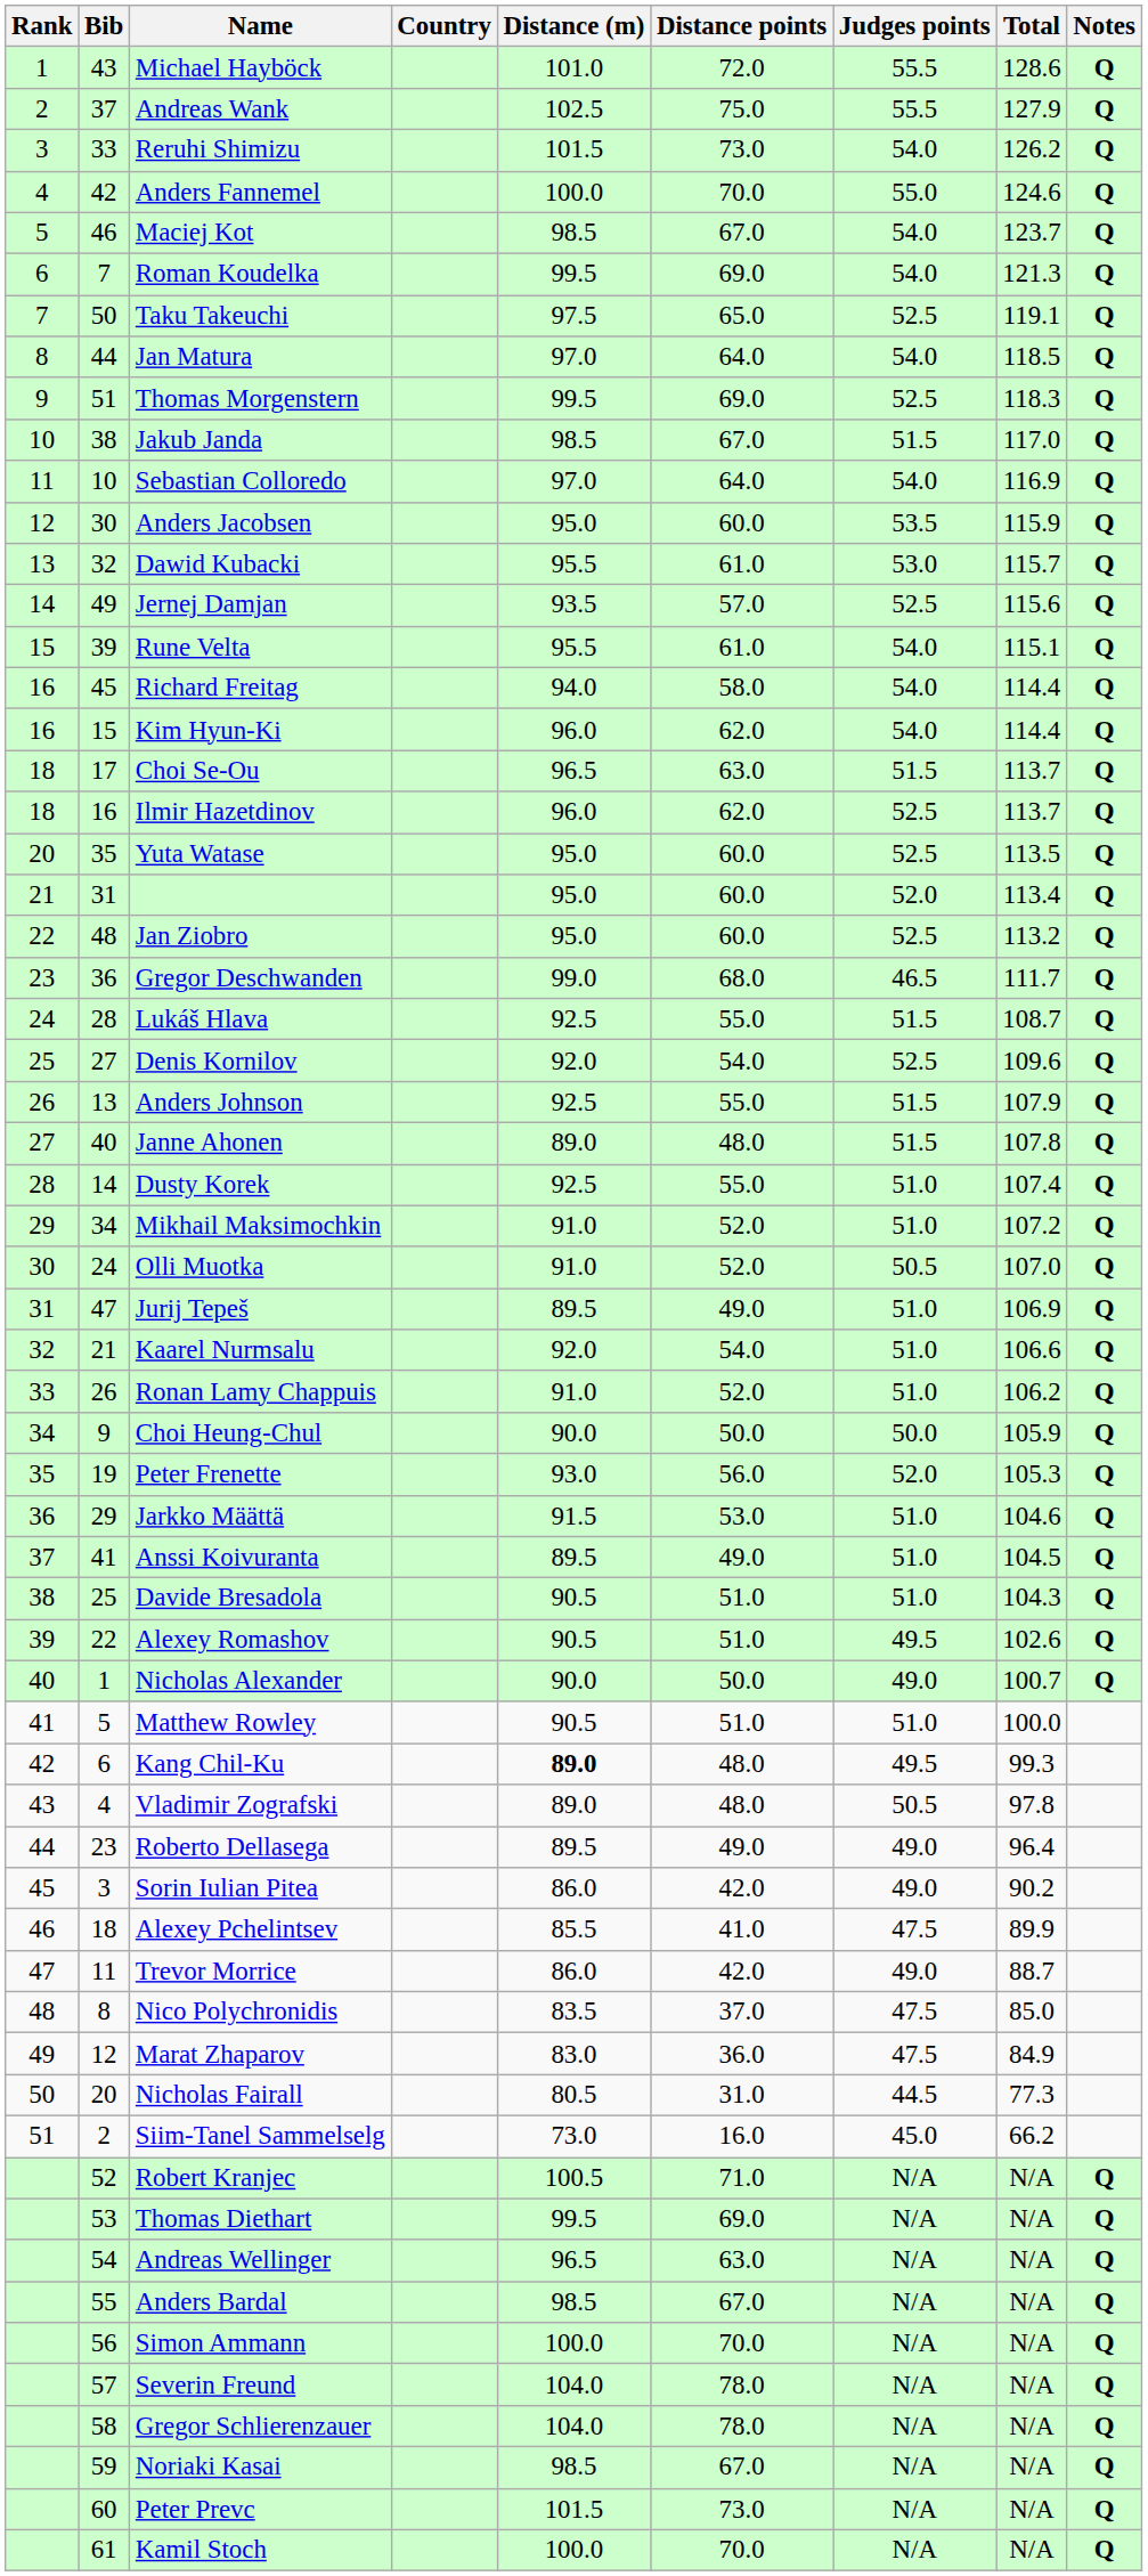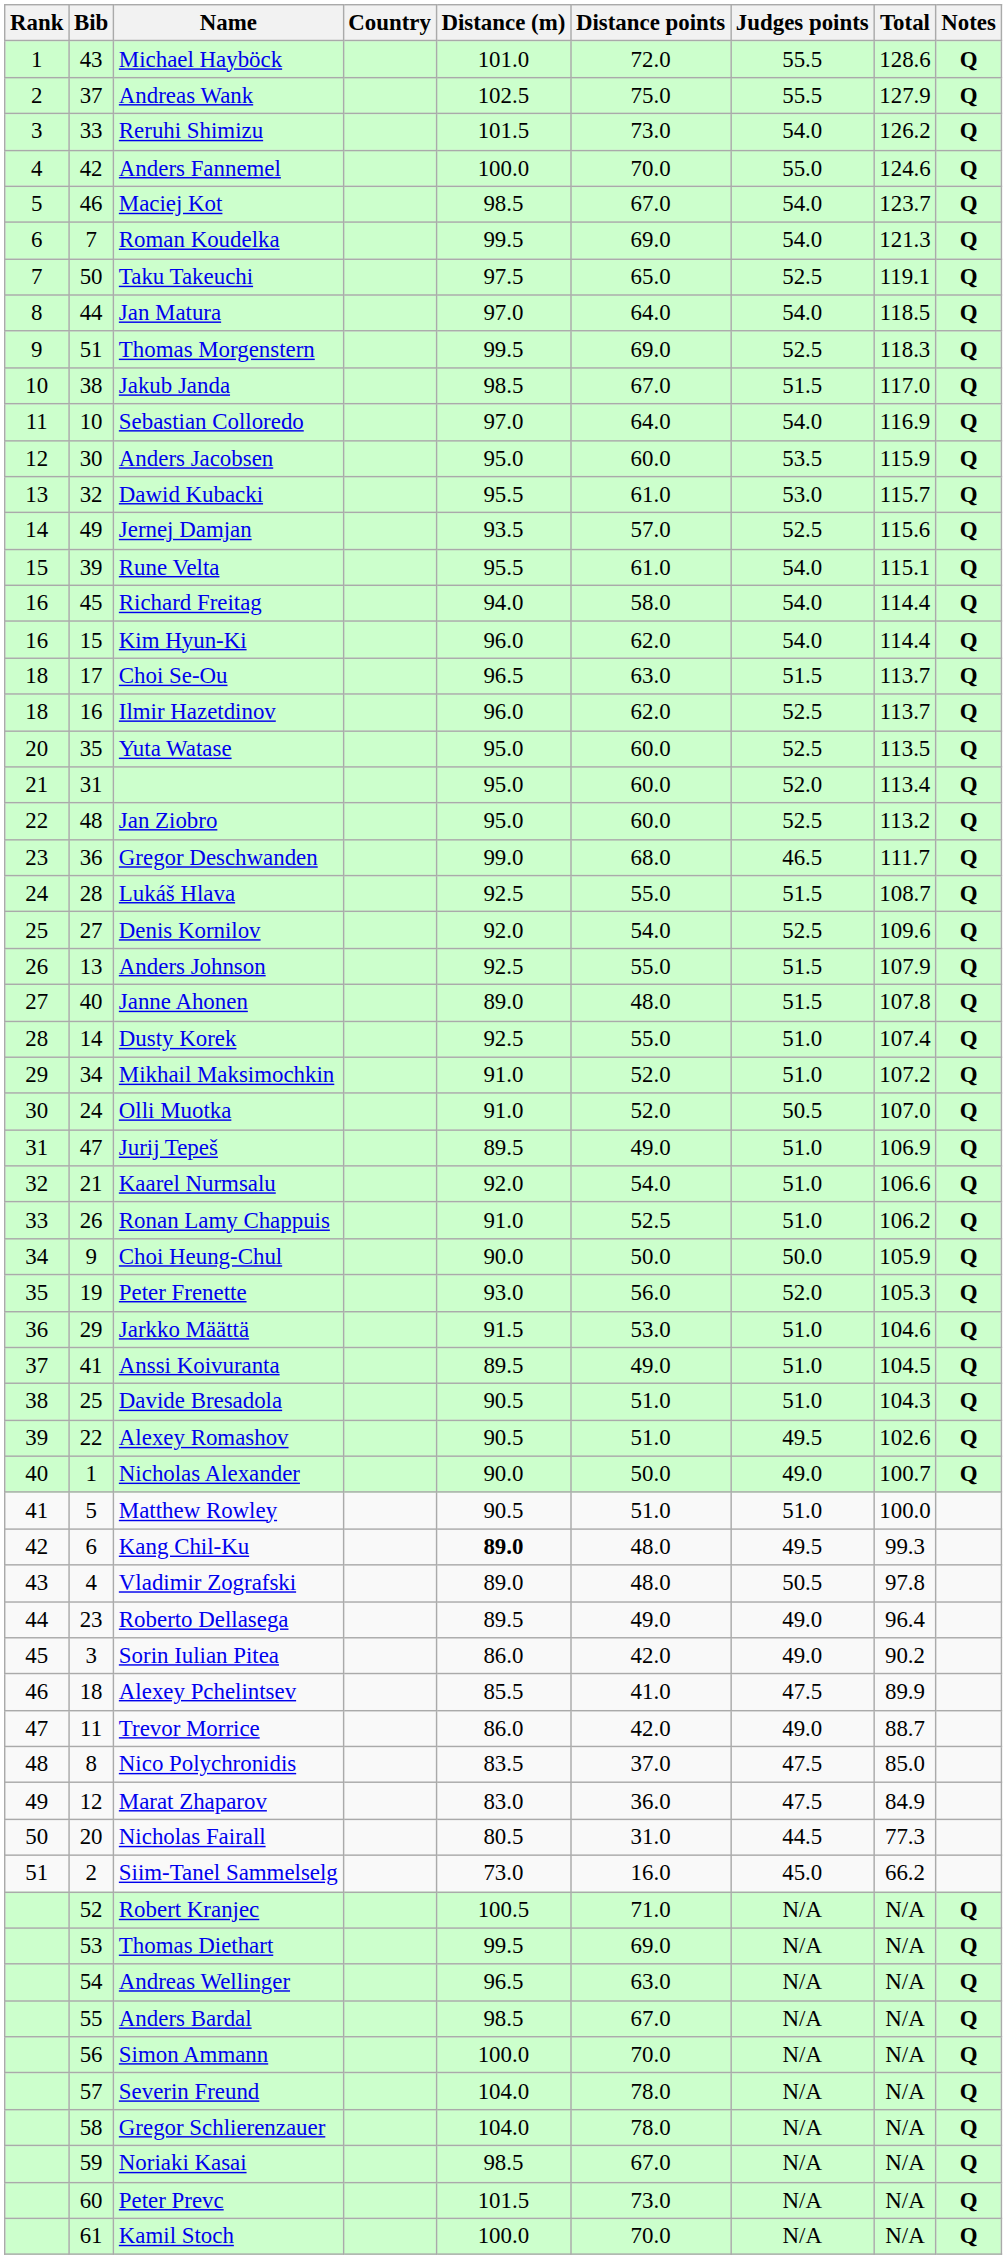 <table class="wikitable sortable" style="text-align:center">
 <tr>
 <th>Rank</th>
 <th>Bib</th>
 <th>Name</th>
 <th>Country</th>
 <th>Distance (m)</th>
 <th>Distance points</th>
 <th>Judges points</th>
 <th>Total</th>
 <th>Notes</th>
 </tr>
 <tr bgcolor=ccffcc>
 <td>1</td>
 <td>43</td>
 <td align="left"><a href='#'>Michael Hayböck</a></td>
 <td align="left"></td>
 <td>101.0</td>
 <td>72.0</td>
 <td>55.5</td>
 <td>128.6</td>
 <td><strong>Q</strong></td>
 </tr>
 <tr bgcolor=ccffcc>
 <td>2</td>
 <td>37</td>
 <td align="left"><a href='#'>Andreas Wank</a></td>
 <td align="left"></td>
 <td>102.5</td>
 <td>75.0</td>
 <td>55.5</td>
 <td>127.9</td>
 <td><strong>Q</strong></td>
 </tr>
 <tr bgcolor=ccffcc>
 <td>3</td>
 <td>33</td>
 <td align="left"><a href='#'>Reruhi Shimizu</a></td>
 <td align="left"></td>
 <td>101.5</td>
 <td>73.0</td>
 <td>54.0</td>
 <td>126.2</td>
 <td><strong>Q</strong></td>
 </tr>
 <tr bgcolor=ccffcc>
 <td>4</td>
 <td>42</td>
 <td align="left"><a href='#'>Anders Fannemel</a></td>
 <td align="left"></td>
 <td>100.0</td>
 <td>70.0</td>
 <td>55.0</td>
 <td>124.6</td>
 <td><strong>Q</strong></td>
 </tr>
 <tr bgcolor=ccffcc>
 <td>5</td>
 <td>46</td>
 <td align="left"><a href='#'>Maciej Kot</a></td>
 <td align="left"></td>
 <td>98.5</td>
 <td>67.0</td>
 <td>54.0</td>
 <td>123.7</td>
 <td><strong>Q</strong></td>
 </tr>
 <tr bgcolor=ccffcc>
 <td>6</td>
 <td>7</td>
 <td align="left"><a href='#'>Roman Koudelka</a></td>
 <td align="left"></td>
 <td>99.5</td>
 <td>69.0</td>
 <td>54.0</td>
 <td>121.3</td>
 <td><strong>Q</strong></td>
 </tr>
 <tr bgcolor=ccffcc>
 <td>7</td>
 <td>50</td>
 <td align="left"><a href='#'>Taku Takeuchi</a></td>
 <td align="left"></td>
 <td>97.5</td>
 <td>65.0</td>
 <td>52.5</td>
 <td>119.1</td>
 <td><strong>Q</strong></td>
 </tr>
 <tr bgcolor=ccffcc>
 <td>8</td>
 <td>44</td>
 <td align="left"><a href='#'>Jan Matura</a></td>
 <td align="left"></td>
 <td>97.0</td>
 <td>64.0</td>
 <td>54.0</td>
 <td>118.5</td>
 <td><strong>Q</strong></td>
 </tr>
 <tr bgcolor=ccffcc>
 <td>9</td>
 <td>51</td>
 <td align="left"><a href='#'>Thomas Morgenstern</a></td>
 <td align="left"></td>
 <td>99.5</td>
 <td>69.0</td>
 <td>52.5</td>
 <td>118.3</td>
 <td><strong>Q</strong></td>
 </tr>
 <tr bgcolor=ccffcc>
 <td>10</td>
 <td>38</td>
 <td align="left"><a href='#'>Jakub Janda</a></td>
 <td align="left"></td>
 <td>98.5</td>
 <td>67.0</td>
 <td>51.5</td>
 <td>117.0</td>
 <td><strong>Q</strong></td>
 </tr>
 <tr bgcolor=ccffcc>
 <td>11</td>
 <td>10</td>
 <td align="left"><a href='#'>Sebastian Colloredo</a></td>
 <td align="left"></td>
 <td>97.0</td>
 <td>64.0</td>
 <td>54.0</td>
 <td>116.9</td>
 <td><strong>Q</strong></td>
 </tr>
 <tr bgcolor=ccffcc>
 <td>12</td>
 <td>30</td>
 <td align="left"><a href='#'>Anders Jacobsen</a></td>
 <td align="left"></td>
 <td>95.0</td>
 <td>60.0</td>
 <td>53.5</td>
 <td>115.9</td>
 <td><strong>Q</strong></td>
 </tr>
 <tr bgcolor=ccffcc>
 <td>13</td>
 <td>32</td>
 <td align="left"><a href='#'>Dawid Kubacki</a></td>
 <td align="left"></td>
 <td>95.5</td>
 <td>61.0</td>
 <td>53.0</td>
 <td>115.7</td>
 <td><strong>Q</strong></td>
 </tr>
 <tr bgcolor=ccffcc>
 <td>14</td>
 <td>49</td>
 <td align="left"><a href='#'>Jernej Damjan</a></td>
 <td align="left"></td>
 <td>93.5</td>
 <td>57.0</td>
 <td>52.5</td>
 <td>115.6</td>
 <td><strong>Q</strong></td>
 </tr>
 <tr bgcolor=ccffcc>
 <td>15</td>
 <td>39</td>
 <td align="left"><a href='#'>Rune Velta</a></td>
 <td align="left"></td>
 <td>95.5</td>
 <td>61.0</td>
 <td>54.0</td>
 <td>115.1</td>
 <td><strong>Q</strong></td>
 </tr>
 <tr bgcolor=ccffcc>
 <td>16</td>
 <td>45</td>
 <td align="left"><a href='#'>Richard Freitag</a></td>
 <td align="left"></td>
 <td>94.0</td>
 <td>58.0</td>
 <td>54.0</td>
 <td>114.4</td>
 <td><strong>Q</strong></td>
 </tr>
 <tr bgcolor=ccffcc>
 <td>16</td>
 <td>15</td>
 <td align="left"><a href='#'>Kim Hyun-Ki</a></td>
 <td align="left"></td>
 <td>96.0</td>
 <td>62.0</td>
 <td>54.0</td>
 <td>114.4</td>
 <td><strong>Q</strong></td>
 </tr>
 <tr bgcolor=ccffcc>
 <td>18</td>
 <td>17</td>
 <td align="left"><a href='#'>Choi Se-Ou</a></td>
 <td align="left"></td>
 <td>96.5</td>
 <td>63.0</td>
 <td>51.5</td>
 <td>113.7</td>
 <td><strong>Q</strong></td>
 </tr>
 <tr bgcolor=ccffcc>
 <td>18</td>
 <td>16</td>
 <td align="left"><a href='#'>Ilmir Hazetdinov</a></td>
 <td align="left"></td>
 <td>96.0</td>
 <td>62.0</td>
 <td>52.5</td>
 <td>113.7</td>
 <td><strong>Q</strong></td>
 </tr>
 <tr bgcolor=ccffcc>
 <td>20</td>
 <td>35</td>
 <td align="left"><a href='#'>Yuta Watase</a></td>
 <td align="left"></td>
 <td>95.0</td>
 <td>60.0</td>
 <td>52.5</td>
 <td>113.5</td>
 <td><strong>Q</strong></td>
 </tr>
 <tr bgcolor=ccffcc>
 <td>21</td>
 <td>31</td>
 <td align="left"></td>
 <td align="left"></td>
 <td>95.0</td>
 <td>60.0</td>
 <td>52.0</td>
 <td>113.4</td>
 <td><strong>Q</strong></td>
 </tr>
 <tr bgcolor=ccffcc>
 <td>22</td>
 <td>48</td>
 <td align="left"><a href='#'>Jan Ziobro</a></td>
 <td align="left"></td>
 <td>95.0</td>
 <td>60.0</td>
 <td>52.5</td>
 <td>113.2</td>
 <td><strong>Q</strong></td>
 </tr>
 <tr bgcolor=ccffcc>
 <td>23</td>
 <td>36</td>
 <td align="left"><a href='#'>Gregor Deschwanden</a></td>
 <td align="left"></td>
 <td>99.0</td>
 <td>68.0</td>
 <td>46.5</td>
 <td>111.7</td>
 <td><strong>Q</strong></td>
 </tr>
 <tr bgcolor=ccffcc>
 <td>24</td>
 <td>28</td>
 <td align="left"><a href='#'>Lukáš Hlava</a></td>
 <td align="left"></td>
 <td>92.5</td>
 <td>55.0</td>
 <td>51.5</td>
 <td>108.7</td>
 <td><strong>Q</strong></td>
 </tr>
 <tr bgcolor=ccffcc>
 <td>25</td>
 <td>27</td>
 <td align="left"><a href='#'>Denis Kornilov</a></td>
 <td align="left"></td>
 <td>92.0</td>
 <td>54.0</td>
 <td>52.5</td>
 <td>109.6</td>
 <td><strong>Q</strong></td>
 </tr>
 <tr bgcolor=ccffcc>
 <td>26</td>
 <td>13</td>
 <td align="left"><a href='#'>Anders Johnson</a></td>
 <td align="left"></td>
 <td>92.5</td>
 <td>55.0</td>
 <td>51.5</td>
 <td>107.9</td>
 <td><strong>Q</strong></td>
 </tr>
 <tr bgcolor=ccffcc>
 <td>27</td>
 <td>40</td>
 <td align="left"><a href='#'>Janne Ahonen</a></td>
 <td align="left"></td>
 <td>89.0</td>
 <td>48.0</td>
 <td>51.5</td>
 <td>107.8</td>
 <td><strong>Q</strong></td>
 </tr>
 <tr bgcolor=ccffcc>
 <td>28</td>
 <td>14</td>
 <td align="left"><a href='#'>Dusty Korek</a></td>
 <td align="left"></td>
 <td>92.5</td>
 <td>55.0</td>
 <td>51.0</td>
 <td>107.4</td>
 <td><strong>Q</strong></td>
 </tr>
 <tr bgcolor=ccffcc>
 <td>29</td>
 <td>34</td>
 <td align="left"><a href='#'>Mikhail Maksimochkin</a></td>
 <td align="left"></td>
 <td>91.0</td>
 <td>52.0</td>
 <td>51.0</td>
 <td>107.2</td>
 <td><strong>Q</strong></td>
 </tr>
 <tr bgcolor=ccffcc>
 <td>30</td>
 <td>24</td>
 <td align="left"><a href='#'>Olli Muotka</a></td>
 <td align="left"></td>
 <td>91.0</td>
 <td>52.0</td>
 <td>50.5</td>
 <td>107.0</td>
 <td><strong>Q</strong></td>
 </tr>
 <tr bgcolor=ccffcc>
 <td>31</td>
 <td>47</td>
 <td align="left"><a href='#'>Jurij Tepeš</a></td>
 <td align="left"></td>
 <td>89.5</td>
 <td>49.0</td>
 <td>51.0</td>
 <td>106.9</td>
 <td><strong>Q</strong></td>
 </tr>
 <tr bgcolor=ccffcc>
 <td>32</td>
 <td>21</td>
 <td align="left"><a href='#'>Kaarel Nurmsalu</a></td>
 <td align="left"></td>
 <td>92.0</td>
 <td>54.0</td>
 <td>51.0</td>
 <td>106.6</td>
 <td><strong>Q</strong></td>
 </tr>
 <tr bgcolor=ccffcc>
 <td>33</td>
 <td>26</td>
 <td align="left"><a href='#'>Ronan Lamy Chappuis</a></td>
 <td align="left"></td>
 <td>91.0</td>
-<td>52.0</td>
+<td>52.5</td>
 <td>51.0</td>
 <td>106.2</td>
 <td><strong>Q</strong></td>
 </tr>
 <tr bgcolor=ccffcc>
 <td>34</td>
 <td>9</td>
 <td align="left"><a href='#'>Choi Heung-Chul</a></td>
 <td align="left"></td>
 <td>90.0</td>
 <td>50.0</td>
 <td>50.0</td>
 <td>105.9</td>
 <td><strong>Q</strong></td>
 </tr>
 <tr bgcolor=ccffcc>
 <td>35</td>
 <td>19</td>
 <td align="left"><a href='#'>Peter Frenette</a></td>
 <td align="left"></td>
 <td>93.0</td>
 <td>56.0</td>
 <td>52.0</td>
 <td>105.3</td>
 <td><strong>Q</strong></td>
 </tr>
 <tr bgcolor=ccffcc>
 <td>36</td>
 <td>29</td>
 <td align="left"><a href='#'>Jarkko Määttä</a></td>
 <td align="left"></td>
 <td>91.5</td>
 <td>53.0</td>
 <td>51.0</td>
 <td>104.6</td>
 <td><strong>Q</strong></td>
 </tr>
 <tr bgcolor=ccffcc>
 <td>37</td>
 <td>41</td>
 <td align="left"><a href='#'>Anssi Koivuranta</a></td>
 <td align="left"></td>
 <td>89.5</td>
 <td>49.0</td>
 <td>51.0</td>
 <td>104.5</td>
 <td><strong>Q</strong></td>
 </tr>
 <tr bgcolor=ccffcc>
 <td>38</td>
 <td>25</td>
 <td align="left"><a href='#'>Davide Bresadola</a></td>
 <td align="left"></td>
 <td>90.5</td>
 <td>51.0</td>
 <td>51.0</td>
 <td>104.3</td>
 <td><strong>Q</strong></td>
 </tr>
 <tr bgcolor=ccffcc>
 <td>39</td>
 <td>22</td>
 <td align="left"><a href='#'>Alexey Romashov</a></td>
 <td align="left"></td>
 <td>90.5</td>
 <td>51.0</td>
 <td>49.5</td>
 <td>102.6</td>
 <td><strong>Q</strong></td>
 </tr>
 <tr bgcolor=ccffcc>
 <td>40</td>
 <td>1</td>
 <td align="left"><a href='#'>Nicholas Alexander</a></td>
 <td align="left"></td>
 <td>90.0</td>
 <td>50.0</td>
 <td>49.0</td>
 <td>100.7</td>
 <td><strong>Q</strong></td>
 </tr>
 <tr>
 <td>41</td>
 <td>5</td>
 <td align="left"><a href='#'>Matthew Rowley</a></td>
 <td align="left"></td>
 <td>90.5</td>
 <td>51.0</td>
 <td>51.0</td>
 <td>100.0</td>
 <td></td>
 </tr>
 <tr>
 <td>42</td>
 <td>6</td>
 <td align="left"><a href='#'>Kang Chil-Ku</a></td>
 <td align="left"></td>
 <td><strong>89.0</strong></td>
 <td>48.0</td>
 <td>49.5</td>
 <td>99.3</td>
 <td></td>
 </tr>
 <tr>
 <td>43</td>
 <td>4</td>
 <td align="left"><a href='#'>Vladimir Zografski</a></td>
 <td align="left"></td>
 <td>89.0</td>
 <td>48.0</td>
 <td>50.5</td>
 <td>97.8</td>
 <td></td>
 </tr>
 <tr>
 <td>44</td>
 <td>23</td>
 <td align="left"><a href='#'>Roberto Dellasega</a></td>
 <td align="left"></td>
 <td>89.5</td>
 <td>49.0</td>
 <td>49.0</td>
 <td>96.4</td>
 <td></td>
 </tr>
 <tr>
 <td>45</td>
 <td>3</td>
 <td align="left"><a href='#'>Sorin Iulian Pitea</a></td>
 <td align="left"></td>
 <td>86.0</td>
 <td>42.0</td>
 <td>49.0</td>
 <td>90.2</td>
 <td></td>
 </tr>
 <tr>
 <td>46</td>
 <td>18</td>
 <td align="left"><a href='#'>Alexey Pchelintsev</a></td>
 <td align="left"></td>
 <td>85.5</td>
 <td>41.0</td>
 <td>47.5</td>
 <td>89.9</td>
 <td></td>
 </tr>
 <tr>
 <td>47</td>
 <td>11</td>
 <td align="left"><a href='#'>Trevor Morrice</a></td>
 <td align="left"></td>
 <td>86.0</td>
 <td>42.0</td>
 <td>49.0</td>
 <td>88.7</td>
 <td></td>
 </tr>
 <tr>
 <td>48</td>
 <td>8</td>
 <td align="left"><a href='#'>Nico Polychronidis</a></td>
 <td align="left"></td>
 <td>83.5</td>
 <td>37.0</td>
 <td>47.5</td>
 <td>85.0</td>
 <td></td>
 </tr>
 <tr>
 <td>49</td>
 <td>12</td>
 <td align="left"><a href='#'>Marat Zhaparov</a></td>
 <td align="left"></td>
 <td>83.0</td>
 <td>36.0</td>
 <td>47.5</td>
 <td>84.9</td>
 <td></td>
 </tr>
 <tr>
 <td>50</td>
 <td>20</td>
 <td align="left"><a href='#'>Nicholas Fairall</a></td>
 <td align="left"></td>
 <td>80.5</td>
 <td>31.0</td>
 <td>44.5</td>
 <td>77.3</td>
 <td></td>
 </tr>
 <tr>
 <td>51</td>
 <td>2</td>
 <td align="left"><a href='#'>Siim-Tanel Sammelselg</a></td>
 <td align="left"></td>
 <td>73.0</td>
 <td>16.0</td>
 <td>45.0</td>
 <td>66.2</td>
 <td></td>
 </tr>
 <tr bgcolor="#ccffcc">
 <td></td>
 <td>52</td>
 <td align="left"><a href='#'>Robert Kranjec</a></td>
 <td align="left"></td>
 <td>100.5</td>
 <td>71.0</td>
 <td>N/A</td>
 <td>N/A</td>
 <td><strong>Q</strong> </td>
 </tr>
 <tr bgcolor="#ccffcc">
 <td></td>
 <td>53</td>
 <td align="left"><a href='#'>Thomas Diethart</a></td>
 <td align="left"></td>
 <td>99.5</td>
 <td>69.0</td>
 <td>N/A</td>
 <td>N/A</td>
 <td><strong>Q</strong> </td>
 </tr>
 <tr bgcolor="#ccffcc">
 <td></td>
 <td>54</td>
 <td align="left"><a href='#'>Andreas Wellinger</a></td>
 <td align="left"></td>
 <td>96.5</td>
 <td>63.0</td>
 <td>N/A</td>
 <td>N/A</td>
 <td><strong>Q</strong> </td>
 </tr>
 <tr bgcolor="#ccffcc">
 <td></td>
 <td>55</td>
 <td align="left"><a href='#'>Anders Bardal</a></td>
 <td align="left"></td>
 <td>98.5</td>
 <td>67.0</td>
 <td>N/A</td>
 <td>N/A</td>
 <td><strong>Q</strong> </td>
 </tr>
 <tr bgcolor="#ccffcc">
 <td></td>
 <td>56</td>
 <td align="left"><a href='#'>Simon Ammann</a></td>
 <td align="left"></td>
 <td>100.0</td>
 <td>70.0</td>
 <td>N/A</td>
 <td>N/A</td>
 <td><strong>Q</strong> </td>
 </tr>
 <tr bgcolor="#ccffcc">
 <td></td>
 <td>57</td>
 <td align="left"><a href='#'>Severin Freund</a></td>
 <td align="left"></td>
 <td>104.0</td>
 <td>78.0</td>
 <td>N/A</td>
 <td>N/A</td>
 <td><strong>Q</strong> </td>
 </tr>
 <tr bgcolor="#ccffcc">
 <td></td>
 <td>58</td>
 <td align="left"><a href='#'>Gregor Schlierenzauer</a></td>
 <td align="left"></td>
 <td>104.0</td>
 <td>78.0</td>
 <td>N/A</td>
 <td>N/A</td>
 <td><strong>Q</strong> </td>
 </tr>
 <tr bgcolor="#ccffcc">
 <td></td>
 <td>59</td>
 <td align="left"><a href='#'>Noriaki Kasai</a></td>
 <td align="left"></td>
 <td>98.5</td>
 <td>67.0</td>
 <td>N/A</td>
 <td>N/A</td>
 <td><strong>Q</strong> </td>
 </tr>
 <tr bgcolor="#ccffcc">
 <td></td>
 <td>60</td>
 <td align="left"><a href='#'>Peter Prevc</a></td>
 <td align="left"></td>
 <td>101.5</td>
 <td>73.0</td>
 <td>N/A</td>
 <td>N/A</td>
 <td><strong>Q</strong> </td>
 </tr>
 <tr bgcolor="#ccffcc">
 <td></td>
 <td>61</td>
 <td align="left"><a href='#'>Kamil Stoch</a></td>
 <td align="left"></td>
 <td>100.0</td>
 <td>70.0</td>
 <td>N/A</td>
 <td>N/A</td>
 <td><strong>Q</strong> </td>
 </tr>
 </table>
